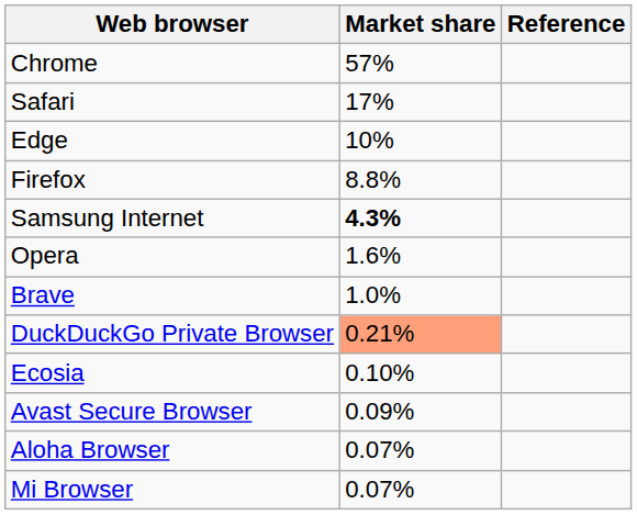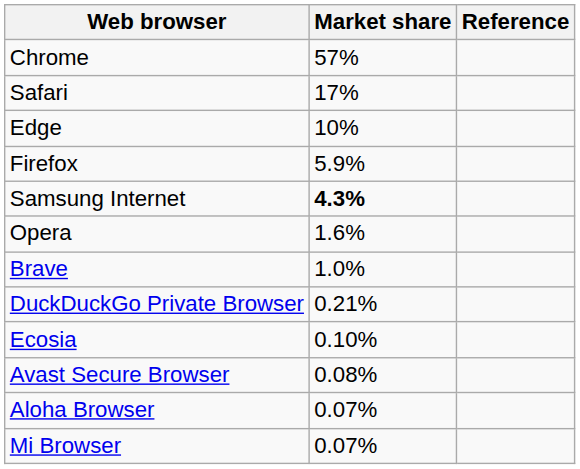 <table class="wikitable sortable">
 <tr>
 <th>Web browser</th>
 <th>Market share</th>
 <th>Reference</th>
 </tr>
 <tr>
 <td>Chrome</td>
 <td>57%</td>
 <td></td>
 </tr>
 <tr>
 <td>Safari</td>
 <td>17%</td>
 <td></td>
 </tr>
 <tr>
 <td>Edge</td>
 <td>10%</td>
 <td></td>
 </tr>
 <tr>
 <td>Firefox</td>
-<td>8.8%</td>
+<td>5.9%</td>
 <td></td>
 </tr>
 <tr>
 <td>Samsung Internet</td>
 <td><strong>4.3%</strong></td>
 <td></td>
 </tr>
 <tr>
 <td>Opera</td>
 <td>1.6%</td>
 <td></td>
 </tr>
 <tr>
 <td><a href='#'>Brave</a></td>
 <td>1.0%</td>
 <td></td>
 </tr>
 <tr>
 <td><a href='#'>DuckDuckGo Private Browser</a></td>
-<td style="background: lightsalmon;">0.21%</td>
+<td>0.21%</td>
 <td></td>
 </tr>
 <tr>
 <td><a href='#'>Ecosia</a></td>
 <td>0.10%</td>
 <td></td>
 </tr>
 <tr>
 <td><a href='#'>Avast Secure Browser</a></td>
-<td>0.09%</td>
+<td>0.08%</td>
 <td></td>
 </tr>
 <tr>
 <td><a href='#'>Aloha Browser</a></td>
 <td>0.07%</td>
 <td></td>
 </tr>
 <tr>
 <td><a href='#'>Mi Browser</a></td>
 <td>0.07%</td>
 <td></td>
 </tr>
 </table>
